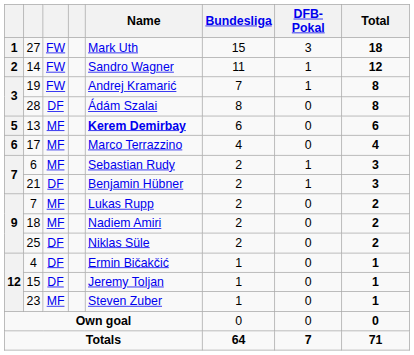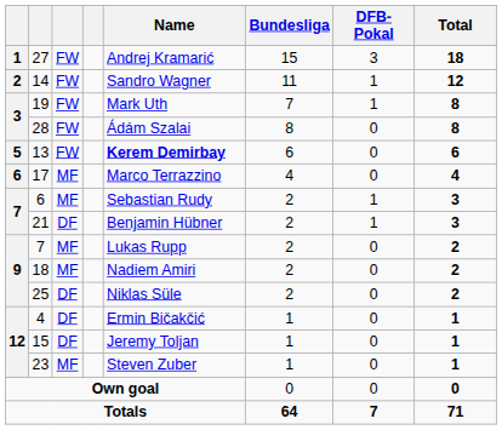 <table class="wikitable" style="text-align:center">
 <tr>
 <th width=15></th>
 <th width=15></th>
 <th width=15></th>
 <th width=15></th>
 <th width=145>Name</th>
 <th width=80><strong><a href='#'>Bundesliga</a></strong></th>
 <th width=80><strong><a href='#'>DFB-Pokal</a></strong></th>
 <th width=80>Total</th>
 </tr>
 <tr>
 <th>1</th>
 <td>27</td>
 <td><a href='#'>FW</a></td>
 <td></td>
-<td align=left><a href='#'>Mark Uth</a></td>
+<td align=left><a href='#'>Andrej Kramarić</a></td>
 <td>15</td>
 <td>3</td>
 <td><strong>18</strong></td>
 </tr>
 <tr>
 <th>2</th>
 <td>14</td>
 <td><a href='#'>FW</a></td>
 <td></td>
 <td align=left><a href='#'>Sandro Wagner</a></td>
 <td>11</td>
 <td>1</td>
 <td><strong>12</strong></td>
 </tr>
 <tr>
 <th rowspan=2>3</th>
 <td>19</td>
 <td><a href='#'>FW</a></td>
 <td></td>
-<td align=left><a href='#'>Andrej Kramarić</a></td>
+<td align=left><a href='#'>Mark Uth</a></td>
 <td>7</td>
 <td>1</td>
 <td><strong>8</strong></td>
 </tr>
 <tr>
 <td>28</td>
-<td><a href='#'>DF</a></td>
+<td><a href='#'>FW</a></td>
 <td></td>
 <td align=left><a href='#'>Ádám Szalai</a></td>
 <td>8</td>
 <td>0</td>
 <td><strong>8</strong></td>
 </tr>
 <tr>
 <th>5</th>
 <td>13</td>
-<td><a href='#'>MF</a></td>
+<td><a href='#'>FW</a></td>
 <td></td>
 <td align=left><strong><a href='#'>Kerem Demirbay</a></strong></td>
 <td>6</td>
 <td>0</td>
 <td><strong>6</strong></td>
 </tr>
 <tr>
 <th>6</th>
 <td>17</td>
 <td><a href='#'>MF</a></td>
 <td></td>
 <td align=left><a href='#'>Marco Terrazzino</a></td>
 <td>4</td>
 <td>0</td>
 <td><strong>4</strong></td>
 </tr>
 <tr>
 <th rowspan=2>7</th>
 <td>6</td>
 <td><a href='#'>MF</a></td>
 <td></td>
 <td align=left><a href='#'>Sebastian Rudy</a></td>
 <td>2</td>
 <td>1</td>
 <td><strong>3</strong></td>
 </tr>
 <tr>
 <td>21</td>
 <td><a href='#'>DF</a></td>
 <td></td>
 <td align=left><a href='#'>Benjamin Hübner</a></td>
 <td>2</td>
 <td>1</td>
 <td><strong>3</strong></td>
 </tr>
 <tr>
 <th rowspan=3>9</th>
 <td>7</td>
 <td><a href='#'>MF</a></td>
 <td></td>
 <td align=left><a href='#'>Lukas Rupp</a></td>
 <td>2</td>
 <td>0</td>
 <td><strong>2</strong></td>
 </tr>
 <tr>
 <td>18</td>
 <td><a href='#'>MF</a></td>
 <td></td>
 <td align=left><a href='#'>Nadiem Amiri</a></td>
 <td>2</td>
 <td>0</td>
 <td><strong>2</strong></td>
 </tr>
 <tr>
 <td>25</td>
 <td><a href='#'>DF</a></td>
 <td></td>
 <td align=left><a href='#'>Niklas Süle</a></td>
 <td>2</td>
 <td>0</td>
 <td><strong>2</strong></td>
 </tr>
 <tr>
 <th rowspan=3>12</th>
 <td>4</td>
 <td><a href='#'>DF</a></td>
 <td></td>
 <td align=left><a href='#'>Ermin Bičakčić</a></td>
 <td>1</td>
 <td>0</td>
 <td><strong>1</strong></td>
 </tr>
 <tr>
 <td>15</td>
 <td><a href='#'>DF</a></td>
 <td></td>
 <td align=left><a href='#'>Jeremy Toljan</a></td>
 <td>1</td>
 <td>0</td>
 <td><strong>1</strong></td>
 </tr>
 <tr>
 <td>23</td>
 <td><a href='#'>MF</a></td>
 <td></td>
 <td align=left><a href='#'>Steven Zuber</a></td>
 <td>1</td>
 <td>0</td>
 <td><strong>1</strong></td>
 </tr>
 <tr>
 <td colspan=5><strong>Own goal</strong></td>
 <td>0</td>
 <td>0</td>
 <td><strong>0</strong></td>
 </tr>
 <tr>
 <td colspan=5><strong>Totals</strong></td>
 <td><strong>64</strong></td>
 <td><strong>7</strong></td>
 <td><strong>71</strong></td>
 </tr>
 </table>
